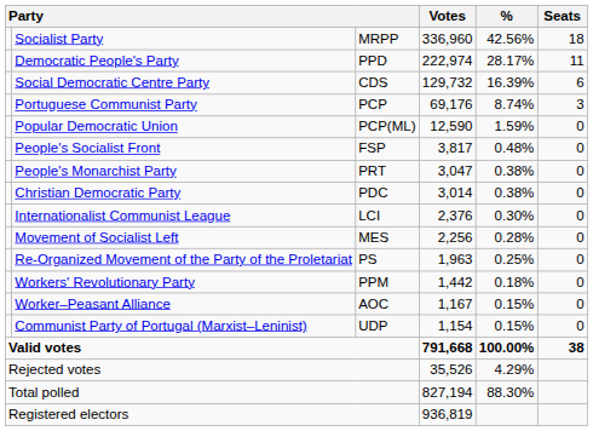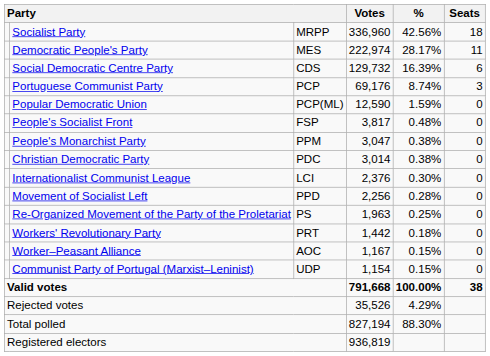 <table class="wikitable" border="1" style="text-align:right;">
 <tr>
 <th style="text-align:left;" colspan=3>Party</th>
 <th align=center width="50">Votes</th>
 <th align=center width="50">%</th>
 <th align=center width="50">Seats</th>
 </tr>
 <tr>
 <td></td>
 <td align=left><a href='#'>Socialist Party</a></td>
 <td align=left>MRPP</td>
 <td>336,960</td>
 <td>42.56%</td>
 <td>18</td>
 </tr>
 <tr>
 <td></td>
 <td align=left><a href='#'>Democratic People's Party</a></td>
-<td align=left>PPD</td>
+<td align=left>MES</td>
 <td>222,974</td>
 <td>28.17%</td>
 <td>11</td>
 </tr>
 <tr>
 <td></td>
 <td align=left style="white-space: nowrap;"><a href='#'>Social Democratic Centre Party</a></td>
 <td align=left>CDS</td>
 <td>129,732</td>
 <td>16.39%</td>
 <td>6</td>
 </tr>
 <tr>
 <td></td>
 <td align=left><a href='#'>Portuguese Communist Party</a></td>
 <td align=left>PCP</td>
 <td>69,176</td>
 <td>8.74%</td>
 <td>3</td>
 </tr>
 <tr>
 <td></td>
 <td align=left><a href='#'>Popular Democratic Union</a></td>
 <td align=left>PCP(ML)</td>
 <td>12,590</td>
 <td>1.59%</td>
 <td>0</td>
 </tr>
 <tr>
 <td></td>
 <td align=left><a href='#'>People's Socialist Front</a></td>
 <td align=left>FSP</td>
 <td>3,817</td>
 <td>0.48%</td>
 <td>0</td>
 </tr>
 <tr>
 <td></td>
 <td align=left><a href='#'>People's Monarchist Party</a></td>
-<td align=left>PRT</td>
+<td align=left>PPM</td>
 <td>3,047</td>
 <td>0.38%</td>
 <td>0</td>
 </tr>
 <tr>
 <td></td>
 <td align=left style="white-space: nowrap;"><a href='#'>Christian Democratic Party</a></td>
 <td align=left>PDC</td>
 <td>3,014</td>
 <td>0.38%</td>
 <td>0</td>
 </tr>
 <tr>
 <td></td>
 <td align=left><a href='#'>Internationalist Communist League</a></td>
 <td align=left>LCI</td>
 <td>2,376</td>
 <td>0.30%</td>
 <td>0</td>
 </tr>
 <tr>
 <td></td>
 <td align=left><a href='#'>Movement of Socialist Left</a></td>
-<td align=left>MES</td>
+<td align=left>PPD</td>
 <td>2,256</td>
 <td>0.28%</td>
 <td>0</td>
 </tr>
 <tr>
 <td></td>
 <td align=left><a href='#'>Re-Organized Movement of the Party of the Proletariat</a></td>
 <td align=left>PS</td>
 <td>1,963</td>
 <td>0.25%</td>
 <td>0</td>
 </tr>
 <tr>
 <td></td>
 <td align=left><a href='#'>Workers' Revolutionary Party</a></td>
-<td align=left>PPM</td>
+<td align=left>PRT</td>
 <td>1,442</td>
 <td>0.18%</td>
 <td>0</td>
 </tr>
 <tr>
 <td></td>
 <td align=left><a href='#'>Worker–Peasant Alliance</a></td>
 <td align=left>AOC</td>
 <td>1,167</td>
 <td>0.15%</td>
 <td>0</td>
 </tr>
 <tr>
 <td></td>
 <td align=left><a href='#'>Communist Party of Portugal (Marxist–Leninist)</a></td>
 <td align=left>UDP</td>
 <td>1,154</td>
 <td>0.15%</td>
 <td>0</td>
 </tr>
 <tr style="font-weight:bold">
 <td align=left colspan=3>Valid votes</td>
 <td>791,668</td>
 <td>100.00%</td>
 <td>38</td>
 </tr>
 <tr>
 <td align=left colspan=3>Rejected votes</td>
 <td>35,526</td>
 <td>4.29%</td>
 <td></td>
 </tr>
 <tr>
 <td align=left colspan=3>Total polled</td>
 <td>827,194</td>
 <td>88.30%</td>
 <td></td>
 </tr>
 <tr>
 <td align=left colspan=3>Registered electors</td>
 <td>936,819</td>
 <td></td>
 <td></td>
 </tr>
 </table>
